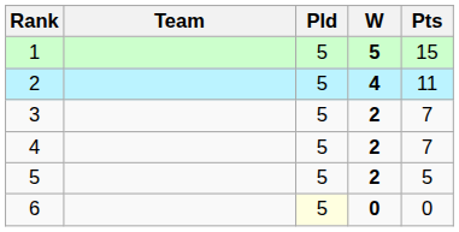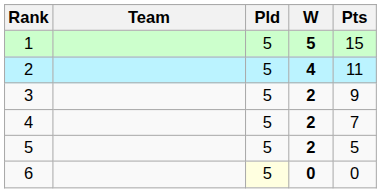 <table class="wikitable">
 <tr>
 </tr>
 <tr>
 <th style="width:35px;">Rank</th>
 <th style="width:180px;">Team</th>
 <th style="width:35px;">Pld</th>
 <th style="width:35px;">W</th>
 <th style="width:35px;">Pts</th>
 </tr>
 <tr bgcolor=#ccffcc>
 <td align=center>1</td>
 <td></td>
 <td align=center>5</td>
 <td align=center><strong>5</strong></td>
 <td align=center>15</td>
 </tr>
 <tr bgcolor=#bbf3ff>
 <td align=center>2</td>
 <td></td>
 <td align=center>5</td>
 <td align=center><strong>4</strong></td>
 <td align=center>11</td>
 </tr>
 <tr>
 <td align=center>3</td>
 <td></td>
 <td align=center>5</td>
 <td align=center><strong>2</strong></td>
-<td align=center>7</td>
+<td align=center>9</td>
 </tr>
 <tr>
 <td align=center>4</td>
 <td></td>
 <td align=center>5</td>
 <td align=center><strong>2</strong></td>
 <td align=center>7</td>
 </tr>
 <tr>
 <td align=center>5</td>
 <td></td>
 <td align=center>5</td>
 <td align=center><strong>2</strong></td>
 <td align=center>5</td>
 </tr>
 <tr>
 <td align=center>6</td>
 <td></td>
 <td align=center style="background: lightyellow;">5</td>
 <td align=center><strong>0</strong></td>
 <td align=center>0</td>
 </tr>
 </table>
